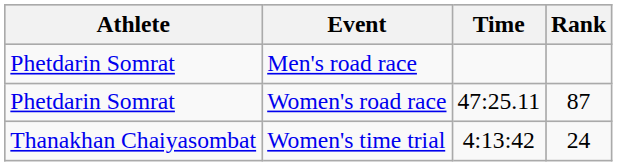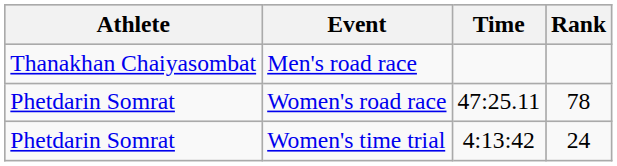 <table class=wikitable style=font-size:90%;text-align:center>
 <tr>
 <th>Athlete</th>
 <th>Event</th>
 <th>Time</th>
 <th>Rank</th>
 </tr>
 <tr align=center>
-<td align=left><a href='#'>Phetdarin Somrat</a></td>
+<td align=left><a href='#'>Thanakhan Chaiyasombat</a></td>
 <td align=left><a href='#'>Men's road race</a></td>
 <td></td>
 <td></td>
 </tr>
 <tr align=center>
 <td align=left><a href='#'>Phetdarin Somrat</a></td>
 <td align=left><a href='#'>Women's road race</a></td>
 <td>47:25.11</td>
-<td>87</td>
+<td>78</td>
 </tr>
 <tr align=center>
-<td align=left><a href='#'>Thanakhan Chaiyasombat</a></td>
+<td align=left><a href='#'>Phetdarin Somrat</a></td>
 <td align=left><a href='#'>Women's time trial</a></td>
 <td>4:13:42</td>
 <td>24</td>
 </tr>
 </table>
